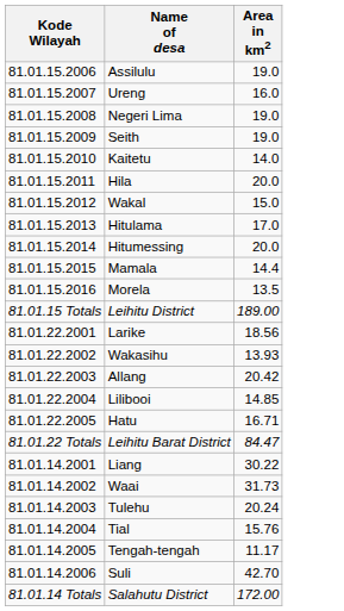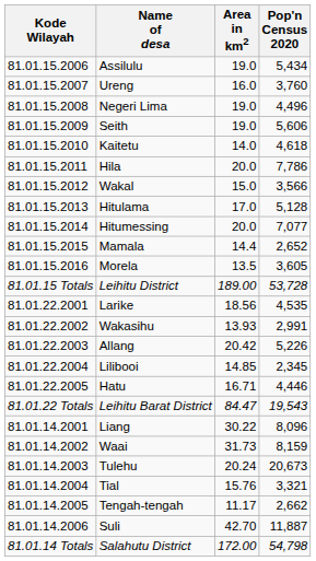 <table class="sortable wikitable">
 <tr>
 <th>Kode <br>Wilayah</th>
 <th>Name<br>of<br><em>desa</em></th>
 <th>Area <br>in<br>km<sup>2</sup></th>
+<th>Pop'n<br>Census<br>2020</th>
 </tr>
 <tr>
 <td>81.01.15.2006</td>
 <td>Assilulu</td>
 <td align="right">19.0</td>
+<td align="right">5,434</td>
 </tr>
 <tr>
 <td>81.01.15.2007</td>
 <td>Ureng</td>
 <td align="right">16.0</td>
+<td align="right">3,760</td>
 </tr>
 <tr>
 <td>81.01.15.2008</td>
 <td>Negeri Lima</td>
 <td align="right">19.0</td>
+<td align="right">4,496</td>
 </tr>
 <tr>
 <td>81.01.15.2009</td>
 <td>Seith</td>
 <td align="right">19.0</td>
+<td align="right">5,606</td>
 </tr>
 <tr>
 <td>81.01.15.2010</td>
 <td>Kaitetu</td>
 <td align="right">14.0</td>
+<td align="right">4,618</td>
 </tr>
 <tr>
 <td>81.01.15.2011</td>
 <td>Hila</td>
 <td align="right">20.0</td>
+<td align="right">7,786</td>
 </tr>
 <tr>
 <td>81.01.15.2012</td>
 <td>Wakal</td>
 <td align="right">15.0</td>
+<td align="right">3,566</td>
 </tr>
 <tr>
 <td>81.01.15.2013</td>
 <td>Hitulama</td>
 <td align="right">17.0</td>
+<td align="right">5,128</td>
 </tr>
 <tr>
 <td>81.01.15.2014</td>
 <td>Hitumessing</td>
 <td align="right">20.0</td>
+<td align="right">7,077</td>
 </tr>
 <tr>
 <td>81.01.15.2015</td>
 <td>Mamala</td>
 <td align="right">14.4</td>
+<td align="right">2,652</td>
 </tr>
 <tr>
 <td>81.01.15.2016</td>
 <td>Morela</td>
 <td align="right">13.5</td>
+<td align="right">3,605</td>
 </tr>
 <tr>
 <td><em>81.01.15 Totals</em></td>
 <td><em>Leihitu District</em></td>
 <td align="right"><em>189.00</em></td>
+<td align="right"><em>53,728</em></td>
 </tr>
 <tr>
 <td>81.01.22.2001</td>
 <td>Larike</td>
 <td align="right">18.56</td>
+<td align="right">4,535</td>
 </tr>
 <tr>
 <td>81.01.22.2002</td>
 <td>Wakasihu</td>
 <td align="right">13.93</td>
+<td align="right">2,991</td>
 </tr>
 <tr>
 <td>81.01.22.2003</td>
 <td>Allang</td>
 <td align="right">20.42</td>
+<td align="right">5,226</td>
 </tr>
 <tr>
 <td>81.01.22.2004</td>
 <td>Lilibooi</td>
 <td align="right">14.85</td>
+<td align="right">2,345</td>
 </tr>
 <tr>
 <td>81.01.22.2005</td>
 <td>Hatu</td>
 <td align="right">16.71</td>
+<td align="right">4,446</td>
 </tr>
 <tr>
 <td><em>81.01.22 Totals</em></td>
 <td><em>Leihitu Barat District</em></td>
 <td align="right"><em>84.47</em></td>
+<td align="right"><em>19,543</em></td>
 </tr>
 <tr>
 <td>81.01.14.2001</td>
 <td>Liang</td>
 <td align="right">30.22</td>
+<td align="right">8,096</td>
 </tr>
 <tr>
 <td>81.01.14.2002</td>
 <td>Waai</td>
 <td align="right">31.73</td>
+<td align="right">8,159</td>
 </tr>
 <tr>
 <td>81.01.14.2003</td>
 <td>Tulehu</td>
 <td align="right">20.24</td>
+<td align="right">20,673</td>
 </tr>
 <tr>
 <td>81.01.14.2004</td>
 <td>Tial</td>
 <td align="right">15.76</td>
+<td align="right">3,321</td>
 </tr>
 <tr>
 <td>81.01.14.2005</td>
 <td>Tengah-tengah</td>
 <td align="right">11.17</td>
+<td align="right">2,662</td>
 </tr>
 <tr>
 <td>81.01.14.2006</td>
 <td>Suli</td>
 <td align="right">42.70</td>
+<td align="right">11,887</td>
 </tr>
 <tr>
 <td><em>81.01.14 Totals</em></td>
 <td><em>Salahutu District</em></td>
 <td align="right"><em>172.00</em></td>
+<td align="right"><em>54,798</em></td>
 </tr>
 </table>
